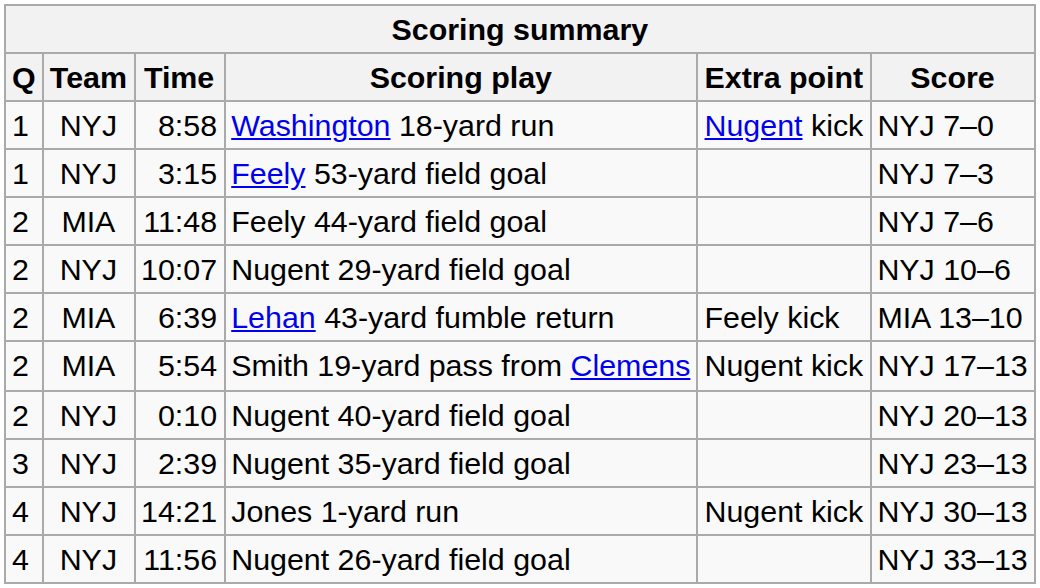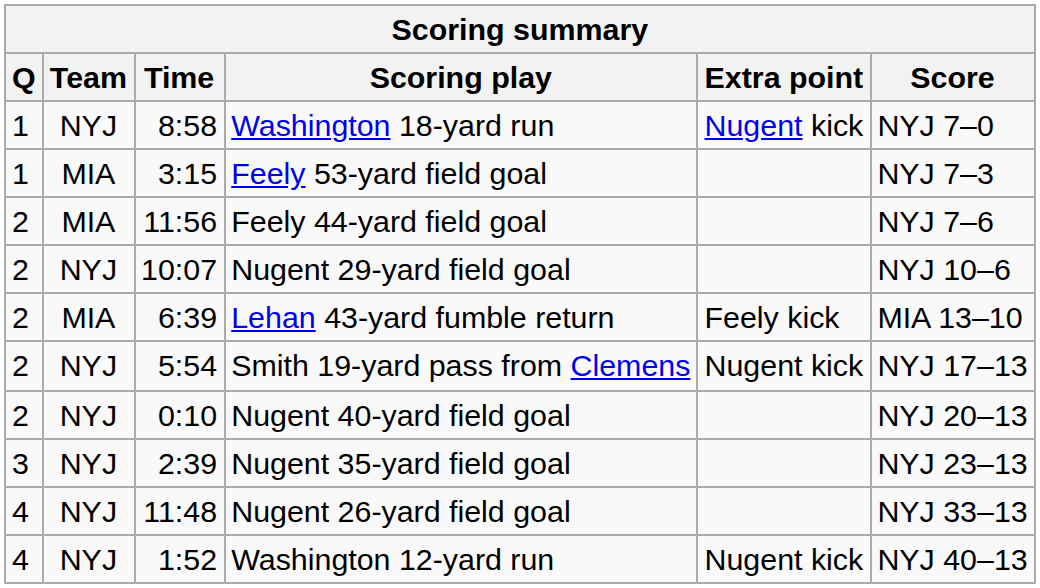 <table class="wikitable" style="font-size: 95%;">
 <tr>
 <th colspan=6>Scoring summary</th>
 </tr>
 <tr>
 <th>Q</th>
 <th>Team</th>
 <th>Time</th>
 <th>Scoring play</th>
 <th>Extra point</th>
 <th>Score</th>
 </tr>
 <tr>
 <td>1</td>
 <td align=center>NYJ</td>
 <td align=right>8:58</td>
 <td><a href='#'>Washington</a> 18-yard run</td>
 <td><a href='#'>Nugent</a> kick</td>
 <td>NYJ 7–0</td>
 </tr>
 <tr>
 <td>1</td>
-<td align=center>NYJ</td>
+<td align=center>MIA</td>
 <td align=right>3:15</td>
 <td><a href='#'>Feely</a> 53-yard field goal</td>
 <td></td>
 <td>NYJ 7–3</td>
 </tr>
 <tr>
 <td>2</td>
 <td align=center>MIA</td>
-<td align=right>11:48</td>
+<td align=right>11:56</td>
 <td>Feely 44-yard field goal</td>
 <td></td>
 <td>NYJ 7–6</td>
 </tr>
 <tr>
 <td>2</td>
 <td align=center>NYJ</td>
 <td align=right>10:07</td>
 <td>Nugent 29-yard field goal</td>
 <td></td>
 <td>NYJ 10–6</td>
 </tr>
 <tr>
 <td>2</td>
 <td align=center>MIA</td>
 <td align=right>6:39</td>
 <td><a href='#'>Lehan</a> 43-yard fumble return</td>
 <td>Feely kick</td>
 <td>MIA 13–10</td>
 </tr>
 <tr>
 <td>2</td>
-<td align=center>MIA</td>
+<td align=center>NYJ</td>
 <td align=right>5:54</td>
 <td>Smith 19-yard pass from <a href='#'>Clemens</a></td>
 <td>Nugent kick</td>
 <td>NYJ 17–13</td>
 </tr>
 <tr>
 <td>2</td>
 <td align=center>NYJ</td>
 <td align=right>0:10</td>
 <td>Nugent 40-yard field goal</td>
 <td></td>
 <td>NYJ 20–13</td>
 </tr>
 <tr>
 <td>3</td>
 <td align=center>NYJ</td>
 <td align=right>2:39</td>
 <td>Nugent 35-yard field goal</td>
 <td></td>
 <td>NYJ 23–13</td>
 </tr>
 <tr>
 <td>4</td>
 <td align=center>NYJ</td>
-<td align=right>14:21</td>
-<td>Jones 1-yard run</td>
-<td>Nugent kick</td>
-<td>NYJ 30–13</td>
+<td align=right>11:48</td>
+<td>Nugent 26-yard field goal</td>
+<td></td>
+<td>NYJ 33–13</td>
 </tr>
 <tr>
 <td>4</td>
 <td align=center>NYJ</td>
-<td align=right>11:56</td>
-<td>Nugent 26-yard field goal</td>
-<td></td>
-<td>NYJ 33–13</td>
+<td align=right>1:52</td>
+<td>Washington 12-yard run</td>
+<td>Nugent kick</td>
+<td>NYJ 40–13</td>
 </tr>
 </table>
